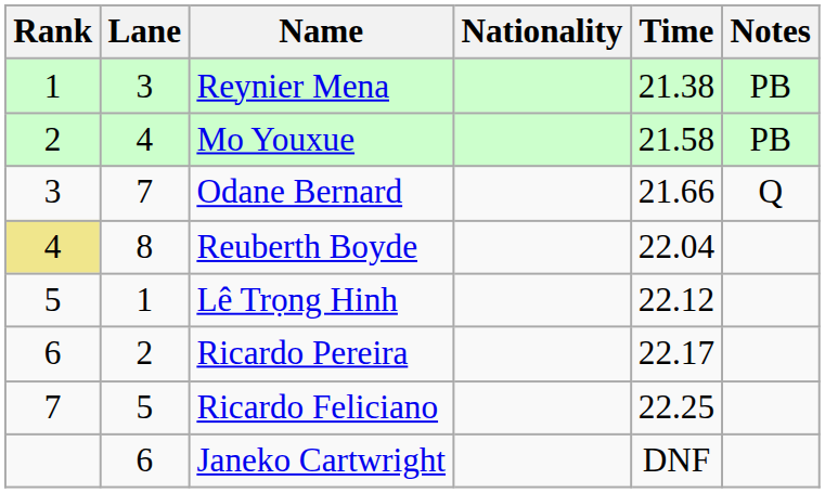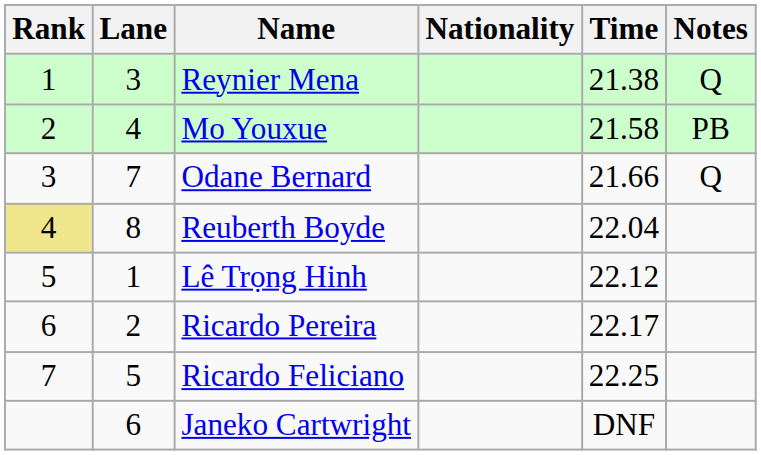 <table class="wikitable sortable" style="text-align:center">
 <tr>
 <th>Rank</th>
 <th>Lane</th>
 <th>Name</th>
 <th>Nationality</th>
 <th>Time</th>
 <th>Notes</th>
 </tr>
 <tr bgcolor=ccffcc>
 <td>1</td>
 <td>3</td>
 <td align=left><a href='#'>Reynier Mena</a></td>
 <td align=left></td>
 <td>21.38</td>
-<td>PB</td>
+<td>Q</td>
 </tr>
 <tr bgcolor=ccffcc>
 <td>2</td>
 <td>4</td>
 <td align=left><a href='#'>Mo Youxue</a></td>
 <td align=left></td>
 <td>21.58</td>
 <td>PB</td>
 </tr>
 <tr>
 <td>3</td>
 <td>7</td>
 <td align=left><a href='#'>Odane Bernard</a></td>
 <td align=left></td>
 <td>21.66</td>
 <td>Q</td>
 </tr>
 <tr>
 <td style="background: khaki;">4</td>
 <td>8</td>
 <td align=left><a href='#'>Reuberth Boyde</a></td>
 <td align=left></td>
 <td>22.04</td>
 <td></td>
 </tr>
 <tr>
 <td>5</td>
 <td>1</td>
 <td align=left><a href='#'>Lê Trọng Hinh</a></td>
 <td align=left></td>
 <td>22.12</td>
 <td></td>
 </tr>
 <tr>
 <td>6</td>
 <td>2</td>
 <td align=left><a href='#'>Ricardo Pereira</a></td>
 <td align=left></td>
 <td>22.17</td>
 <td></td>
 </tr>
 <tr>
 <td>7</td>
 <td>5</td>
 <td align=left><a href='#'>Ricardo Feliciano</a></td>
 <td align=left></td>
 <td>22.25</td>
 <td></td>
 </tr>
 <tr>
 <td></td>
 <td>6</td>
 <td align=left><a href='#'>Janeko Cartwright</a></td>
 <td align=left></td>
 <td>DNF</td>
 <td></td>
 </tr>
 </table>
